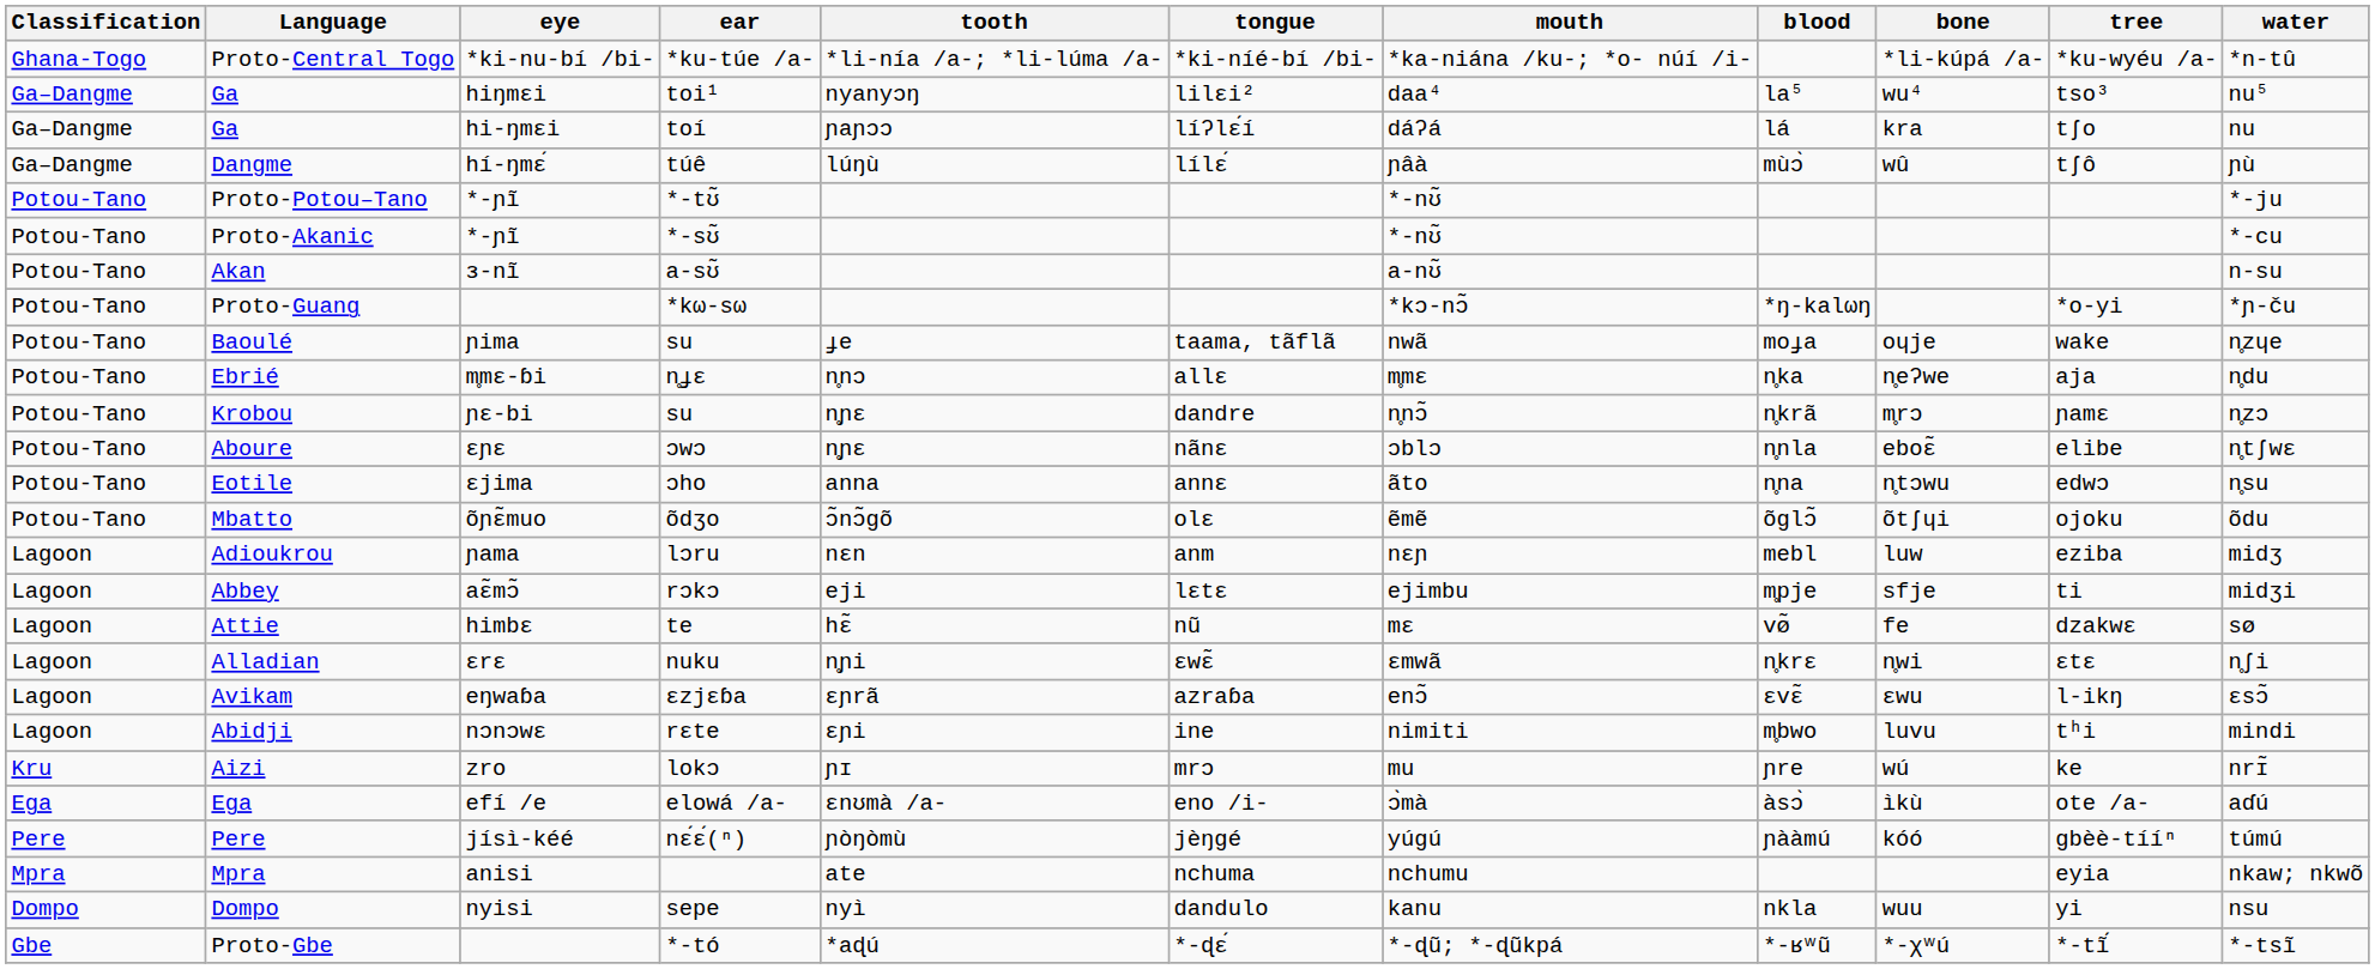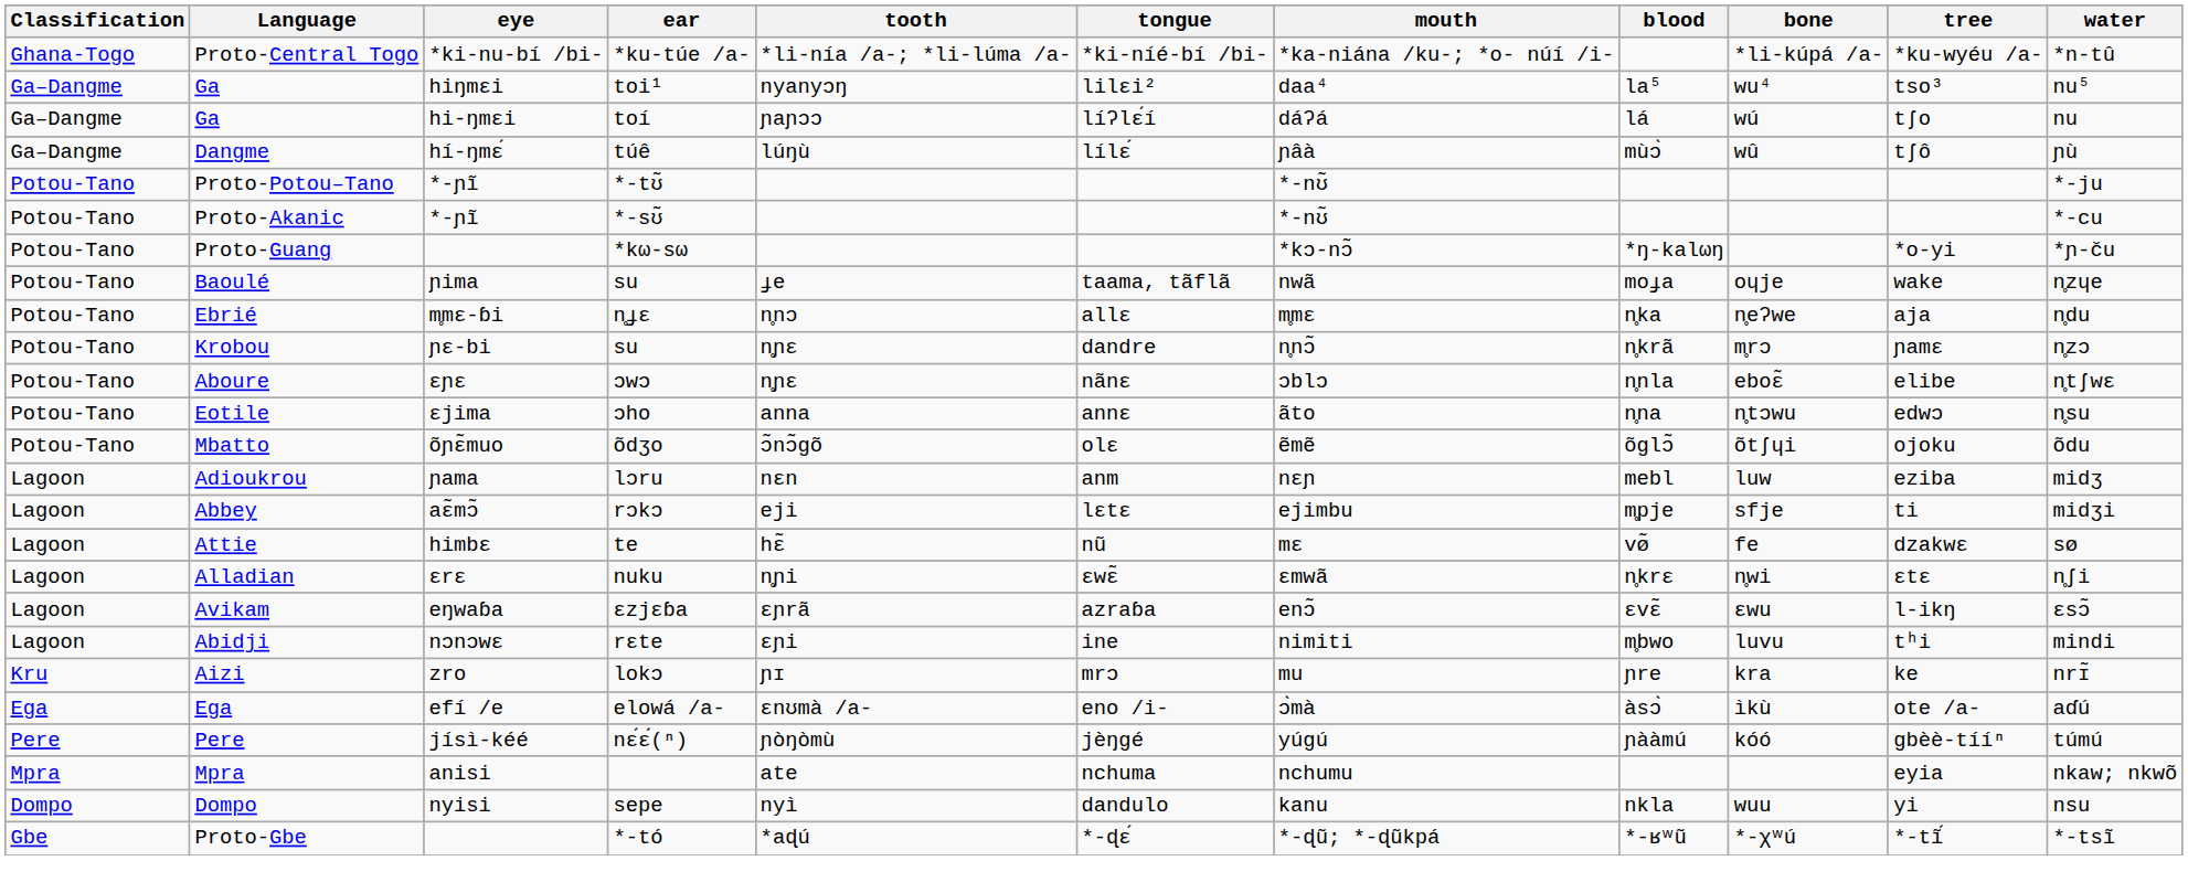 <table class="wikitable sortable"  style="font-size: 85%">
 <tr>
 <th>Classification</th>
 <th>Language</th>
 <th>eye</th>
 <th>ear</th>
 <th>tooth</th>
 <th>tongue</th>
 <th>mouth</th>
 <th>blood</th>
 <th>bone</th>
 <th>tree</th>
 <th>water</th>
 </tr>
 <tr>
 <td><a href='#'>Ghana-Togo</a></td>
 <td>Proto-<a href='#'>Central Togo</a></td>
 <td>*ki-nu-bí /bi-</td>
 <td>*ku-túe /a-</td>
 <td>*li-nía /a-; *li-lúma /a-</td>
 <td>*ki-níé-bí /bi-</td>
 <td>*ka-niána /ku-; *o- núí /i-</td>
 <td></td>
 <td>*li-kúpá /a-</td>
 <td>*ku-wyéu /a-</td>
 <td>*n-tû</td>
 </tr>
 <tr>
 <td><a href='#'>Ga–Dangme</a></td>
 <td><a href='#'>Ga</a></td>
 <td>hiŋmɛi</td>
 <td>toi¹</td>
 <td>nyanyɔŋ</td>
 <td>lilɛi²</td>
 <td>daa⁴</td>
 <td>la⁵</td>
 <td>wu⁴</td>
 <td>tso³</td>
 <td>nu⁵</td>
 </tr>
 <tr>
 <td>Ga–Dangme</td>
 <td><a href='#'>Ga</a></td>
 <td>hi-ŋmɛi</td>
 <td>toí</td>
 <td>ɲaɲɔɔ</td>
 <td>líʔlɛ́í</td>
 <td>dáʔá</td>
 <td>lá</td>
-<td>kra</td>
+<td>wú</td>
 <td>tʃo</td>
 <td>nu</td>
 </tr>
 <tr>
 <td>Ga–Dangme</td>
 <td><a href='#'>Dangme</a></td>
 <td>hí-ŋmɛ́</td>
 <td>túê</td>
 <td>lúŋù</td>
 <td>lílɛ́</td>
 <td>ɲâà</td>
 <td>mùɔ̀</td>
 <td>wû</td>
 <td>tʃô</td>
 <td>ɲù</td>
 </tr>
 <tr>
 <td><a href='#'>Potou-Tano</a></td>
 <td>Proto-<a href='#'>Potou–Tano</a></td>
 <td>*-ɲĩ</td>
 <td>*-tʊ̃</td>
 <td></td>
 <td></td>
 <td>*-nʊ̃</td>
 <td></td>
 <td></td>
 <td></td>
 <td>*-ju</td>
 </tr>
 <tr>
 <td>Potou-Tano</td>
 <td>Proto-<a href='#'>Akanic</a></td>
 <td>*-ɲĩ</td>
 <td>*-sʊ̃</td>
 <td></td>
 <td></td>
 <td>*-nʊ̃</td>
 <td></td>
 <td></td>
 <td></td>
 <td>*-cu</td>
-</tr>
-<tr>
-<td>Potou-Tano</td>
-<td><a href='#'>Akan</a></td>
-<td>ɜ-nĩ</td>
-<td>a-sʊ̃</td>
-<td></td>
-<td></td>
-<td>a-nʊ̃</td>
-<td></td>
-<td></td>
-<td></td>
-<td>n-su</td>
 </tr>
 <tr>
 <td>Potou-Tano</td>
 <td>Proto-<a href='#'>Guang</a></td>
 <td></td>
 <td>*kω-sω</td>
 <td></td>
 <td></td>
 <td>*kɔ-nɔ̃</td>
 <td>*ŋ-kalωŋ</td>
 <td></td>
 <td>*o-yi</td>
 <td>*ɲ-ču</td>
 </tr>
 <tr>
 <td>Potou-Tano</td>
 <td><a href='#'>Baoulé</a></td>
 <td>ɲima</td>
 <td>su</td>
 <td>ɟe</td>
 <td>taama, tãflã</td>
 <td>nwã</td>
 <td>moɟa</td>
 <td>oɥje</td>
 <td>wake</td>
 <td>n̥zɥe</td>
 </tr>
 <tr>
 <td>Potou-Tano</td>
 <td><a href='#'>Ebrié</a></td>
 <td>m̥mɛ-ɓi</td>
 <td>n̥ɟɛ</td>
 <td>n̥nɔ</td>
 <td>allɛ</td>
 <td>m̥mɛ</td>
 <td>n̥ka</td>
 <td>n̥eʔwe</td>
 <td>aja</td>
 <td>n̥du</td>
 </tr>
 <tr>
 <td>Potou-Tano</td>
 <td><a href='#'>Krobou</a></td>
 <td>ɲɛ-bi</td>
 <td>su</td>
 <td>n̥ɲɛ</td>
 <td>dandre</td>
 <td>n̥nɔ̃</td>
 <td>n̥krã</td>
 <td>m̥rɔ</td>
 <td>ɲamɛ</td>
 <td>n̥zɔ</td>
 </tr>
 <tr>
 <td>Potou-Tano</td>
 <td><a href='#'>Aboure</a></td>
 <td>ɛɲɛ</td>
 <td>ɔwɔ</td>
 <td>n̥ɲɛ</td>
 <td>nãnɛ</td>
 <td>ɔblɔ</td>
 <td>n̥nla</td>
 <td>eboɛ̃</td>
 <td>elibe</td>
 <td>n̥tʃwɛ</td>
 </tr>
 <tr>
 <td>Potou-Tano</td>
 <td><a href='#'>Eotile</a></td>
 <td>ɛjima</td>
 <td>ɔho</td>
 <td>anna</td>
 <td>annɛ</td>
 <td>ãto</td>
 <td>n̥na</td>
 <td>n̥tɔwu</td>
 <td>edwɔ</td>
 <td>n̥su</td>
 </tr>
 <tr>
 <td>Potou-Tano</td>
 <td><a href='#'>Mbatto</a></td>
 <td>õɲɛ̃muo</td>
 <td>õdʒo</td>
 <td>ɔ̃nɔ̃gõ</td>
 <td>olɛ</td>
 <td>ẽmẽ</td>
 <td>õglɔ̃</td>
 <td>õtʃɥi</td>
 <td>ojoku</td>
 <td>õdu</td>
 </tr>
 <tr>
 <td>Lagoon</td>
 <td><a href='#'>Adioukrou</a></td>
 <td>ɲama</td>
 <td>lɔru</td>
 <td>nɛn</td>
 <td>anm</td>
 <td>nɛɲ</td>
 <td>mebl</td>
 <td>luw</td>
 <td>eziba</td>
 <td>midʒ</td>
 </tr>
 <tr>
 <td>Lagoon</td>
 <td><a href='#'>Abbey</a></td>
 <td>aɛ̃mɔ̃</td>
 <td>rɔkɔ</td>
 <td>eji</td>
 <td>lɛtɛ</td>
 <td>ejimbu</td>
 <td>m̥pje</td>
 <td>sfje</td>
 <td>ti</td>
 <td>midʒi</td>
 </tr>
 <tr>
 <td>Lagoon</td>
 <td><a href='#'>Attie</a></td>
 <td>himbɛ</td>
 <td>te</td>
 <td>hɛ̃</td>
 <td>nũ</td>
 <td>mɛ</td>
 <td>vø̃</td>
 <td>fe</td>
 <td>dzakwɛ</td>
 <td>sø</td>
 </tr>
 <tr>
 <td>Lagoon</td>
 <td><a href='#'>Alladian</a></td>
 <td>ɛrɛ</td>
 <td>nuku</td>
 <td>n̥ɲi</td>
 <td>ɛwɛ̃</td>
 <td>ɛmwã</td>
 <td>n̥krɛ</td>
 <td>n̥wi</td>
 <td>ɛtɛ</td>
 <td>n̥ʃi</td>
 </tr>
 <tr>
 <td>Lagoon</td>
 <td><a href='#'>Avikam</a></td>
 <td>eŋwaɓa</td>
 <td>ɛzjɛɓa</td>
 <td>ɛɲrã</td>
 <td>azraɓa</td>
 <td>enɔ̃</td>
 <td>ɛvɛ̃</td>
 <td>ɛwu</td>
 <td>l-ikŋ</td>
 <td>ɛsɔ̃</td>
 </tr>
 <tr>
 <td>Lagoon</td>
 <td><a href='#'>Abidji</a></td>
 <td>nɔnɔwɛ</td>
 <td>rɛte</td>
 <td>ɛɲi</td>
 <td>ine</td>
 <td>nimiti</td>
 <td>m̥bwo</td>
 <td>luvu</td>
 <td>tʰi</td>
 <td>mindi</td>
 </tr>
 <tr>
 <td><a href='#'>Kru</a></td>
 <td><a href='#'>Aizi</a></td>
 <td>zro</td>
 <td>lokɔ</td>
 <td>ɲɪ</td>
 <td>mrɔ</td>
 <td>mu</td>
 <td>ɲre</td>
-<td>wú</td>
+<td>kra</td>
 <td>ke</td>
 <td>nrɪ̃</td>
 </tr>
 <tr>
 <td><a href='#'>Ega</a></td>
 <td><a href='#'>Ega</a></td>
 <td>efí /e</td>
 <td>elowá /a-</td>
 <td>ɛnʊmà /a-</td>
 <td>eno /i-</td>
 <td>ɔ̀mà</td>
 <td>àsɔ̀</td>
 <td>ìkù</td>
 <td>ote /a-</td>
 <td>aɗú</td>
 </tr>
 <tr>
 <td><a href='#'>Pere</a></td>
 <td><a href='#'>Pere</a></td>
 <td>jísì-kéé</td>
 <td>nɛ́ɛ́(ⁿ)</td>
 <td>ɲòŋòmù</td>
 <td>jèŋgé</td>
 <td>yúgú</td>
 <td>ɲààmú</td>
 <td>kóó</td>
 <td>gbèè-tííⁿ</td>
 <td>túmú</td>
 </tr>
 <tr>
 <td><a href='#'>Mpra</a></td>
 <td><a href='#'>Mpra</a></td>
 <td>anisi</td>
 <td></td>
 <td>ate</td>
 <td>nchuma</td>
 <td>nchumu</td>
 <td></td>
 <td></td>
 <td>eyia</td>
 <td>nkaw; nkwõ</td>
 </tr>
 <tr>
 <td><a href='#'>Dompo</a></td>
 <td><a href='#'>Dompo</a></td>
 <td>nyisi</td>
 <td>sepe</td>
 <td>nyì</td>
 <td>dandulo</td>
 <td>kanu</td>
 <td>nkla</td>
 <td>wuu</td>
 <td>yi</td>
 <td>nsu</td>
 </tr>
 <tr>
 <td><a href='#'>Gbe</a></td>
 <td>Proto-<a href='#'>Gbe</a></td>
 <td></td>
 <td>*-tó</td>
 <td>*aɖú</td>
 <td>*-ɖɛ́</td>
 <td>*-ɖũ; *-ɖũkpá</td>
 <td>*-ʁʷũ</td>
 <td>*-χʷú</td>
 <td>*-tĩ́</td>
 <td>*-tsĩ</td>
 </tr>
 </table>
